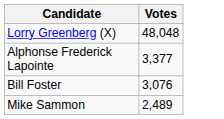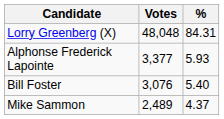 <table class="wikitable">
 <tr>
 <th style="width: 170px">Candidate</th>
 <th style="width: 50px">Votes</th>
+<th style="width: 40px">%</th>
 </tr>
 <tr>
 <td><a href='#'>Lorry Greenberg</a> (X)</td>
 <td>48,048</td>
+<td>84.31</td>
 </tr>
 <tr>
 <td>Alphonse Frederick Lapointe</td>
 <td>3,377</td>
+<td>5.93</td>
 </tr>
 <tr>
 <td>Bill Foster</td>
 <td>3,076</td>
+<td>5.40</td>
 </tr>
 <tr>
 <td>Mike Sammon</td>
 <td>2,489</td>
+<td>4.37</td>
 </tr>
 </table>
